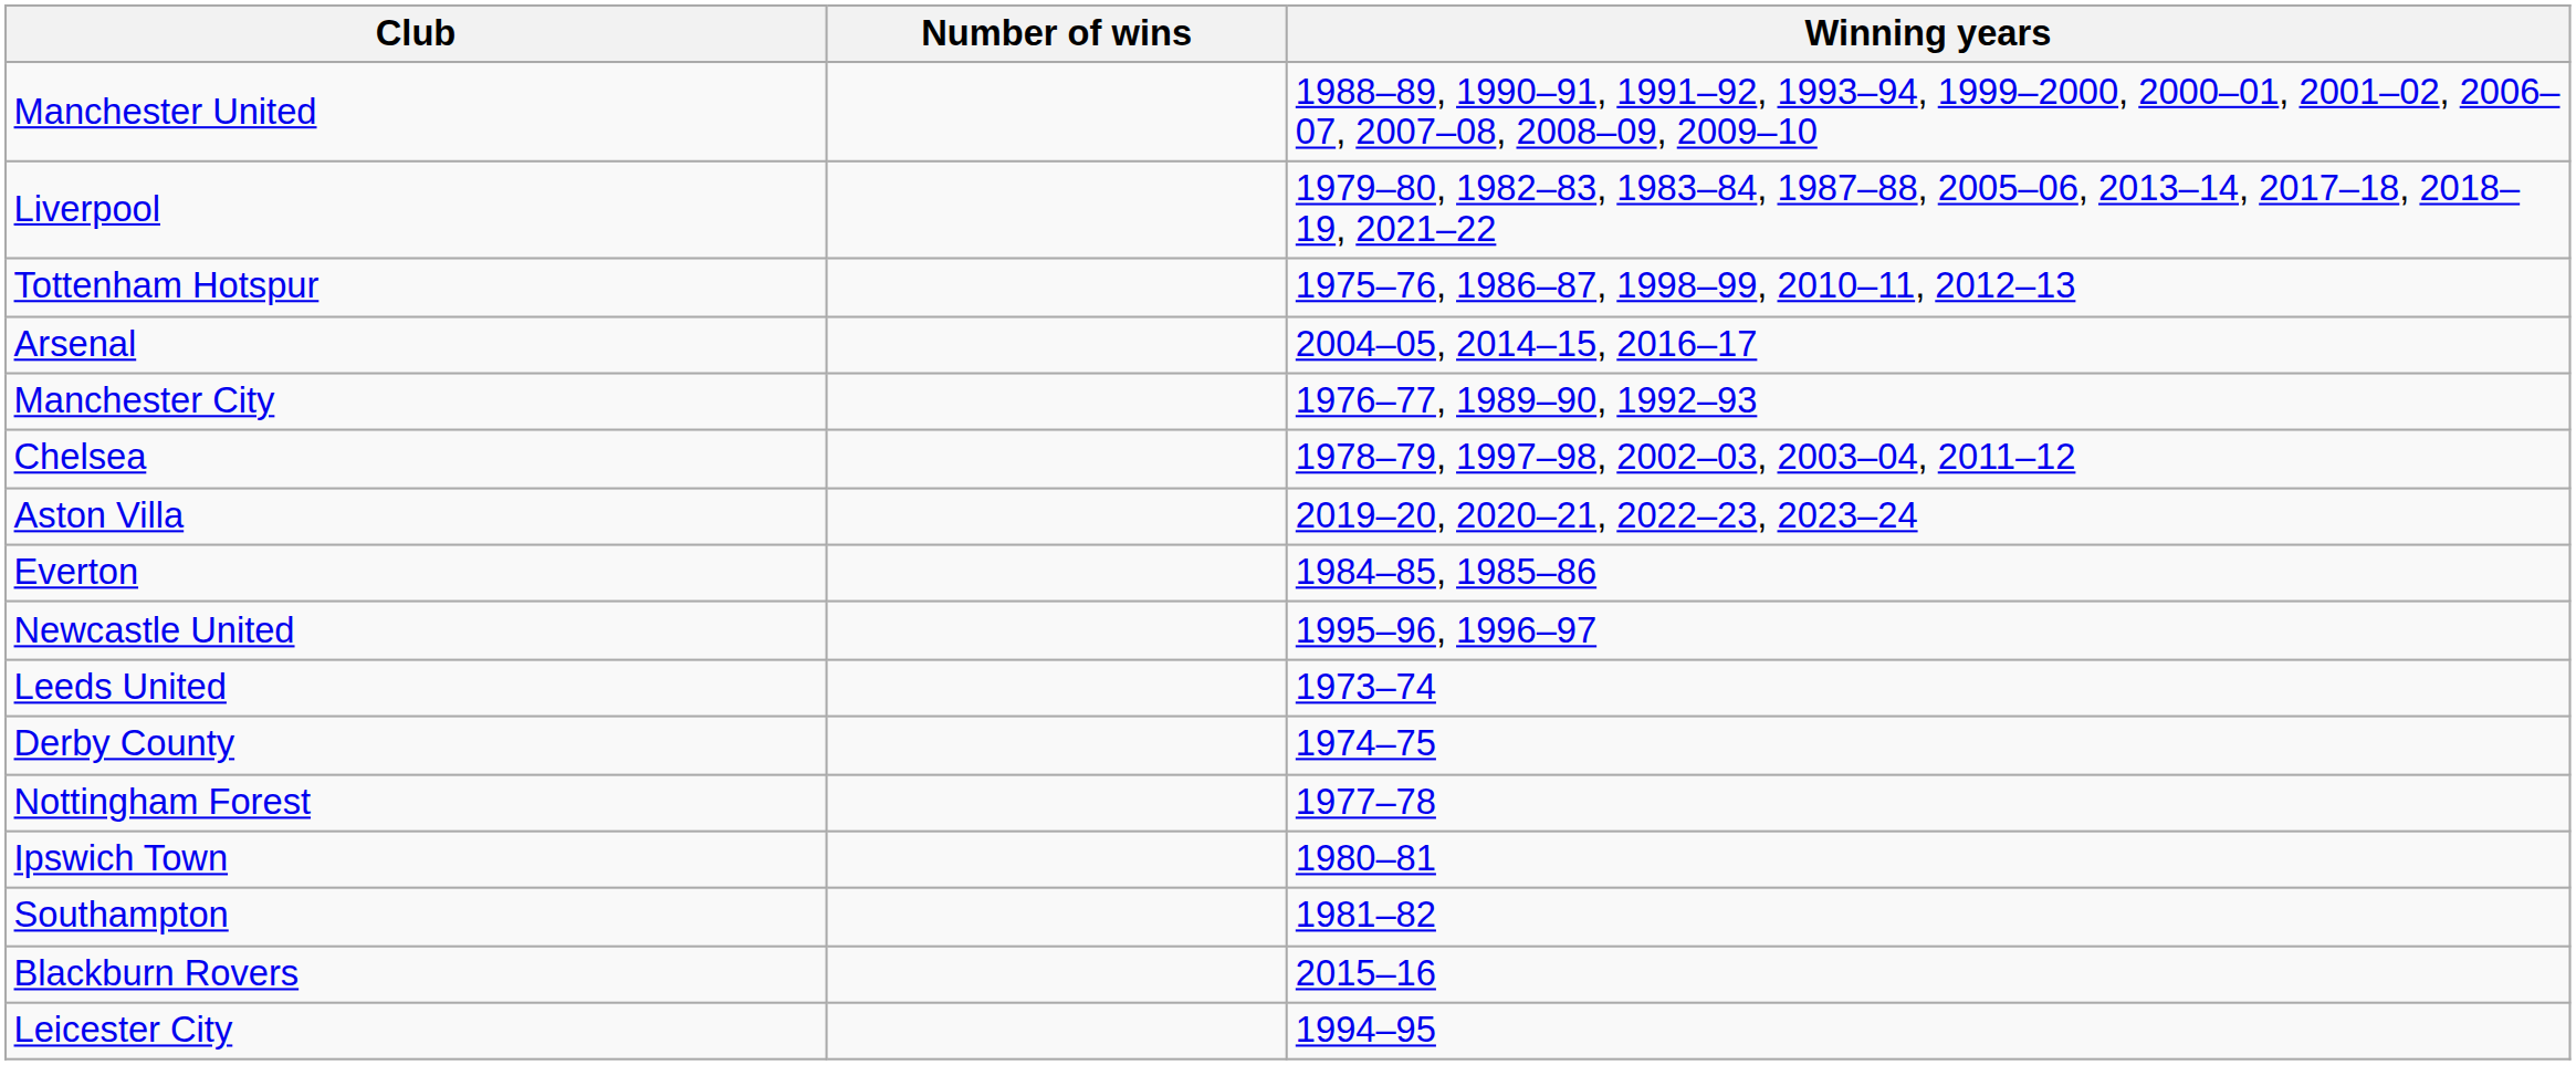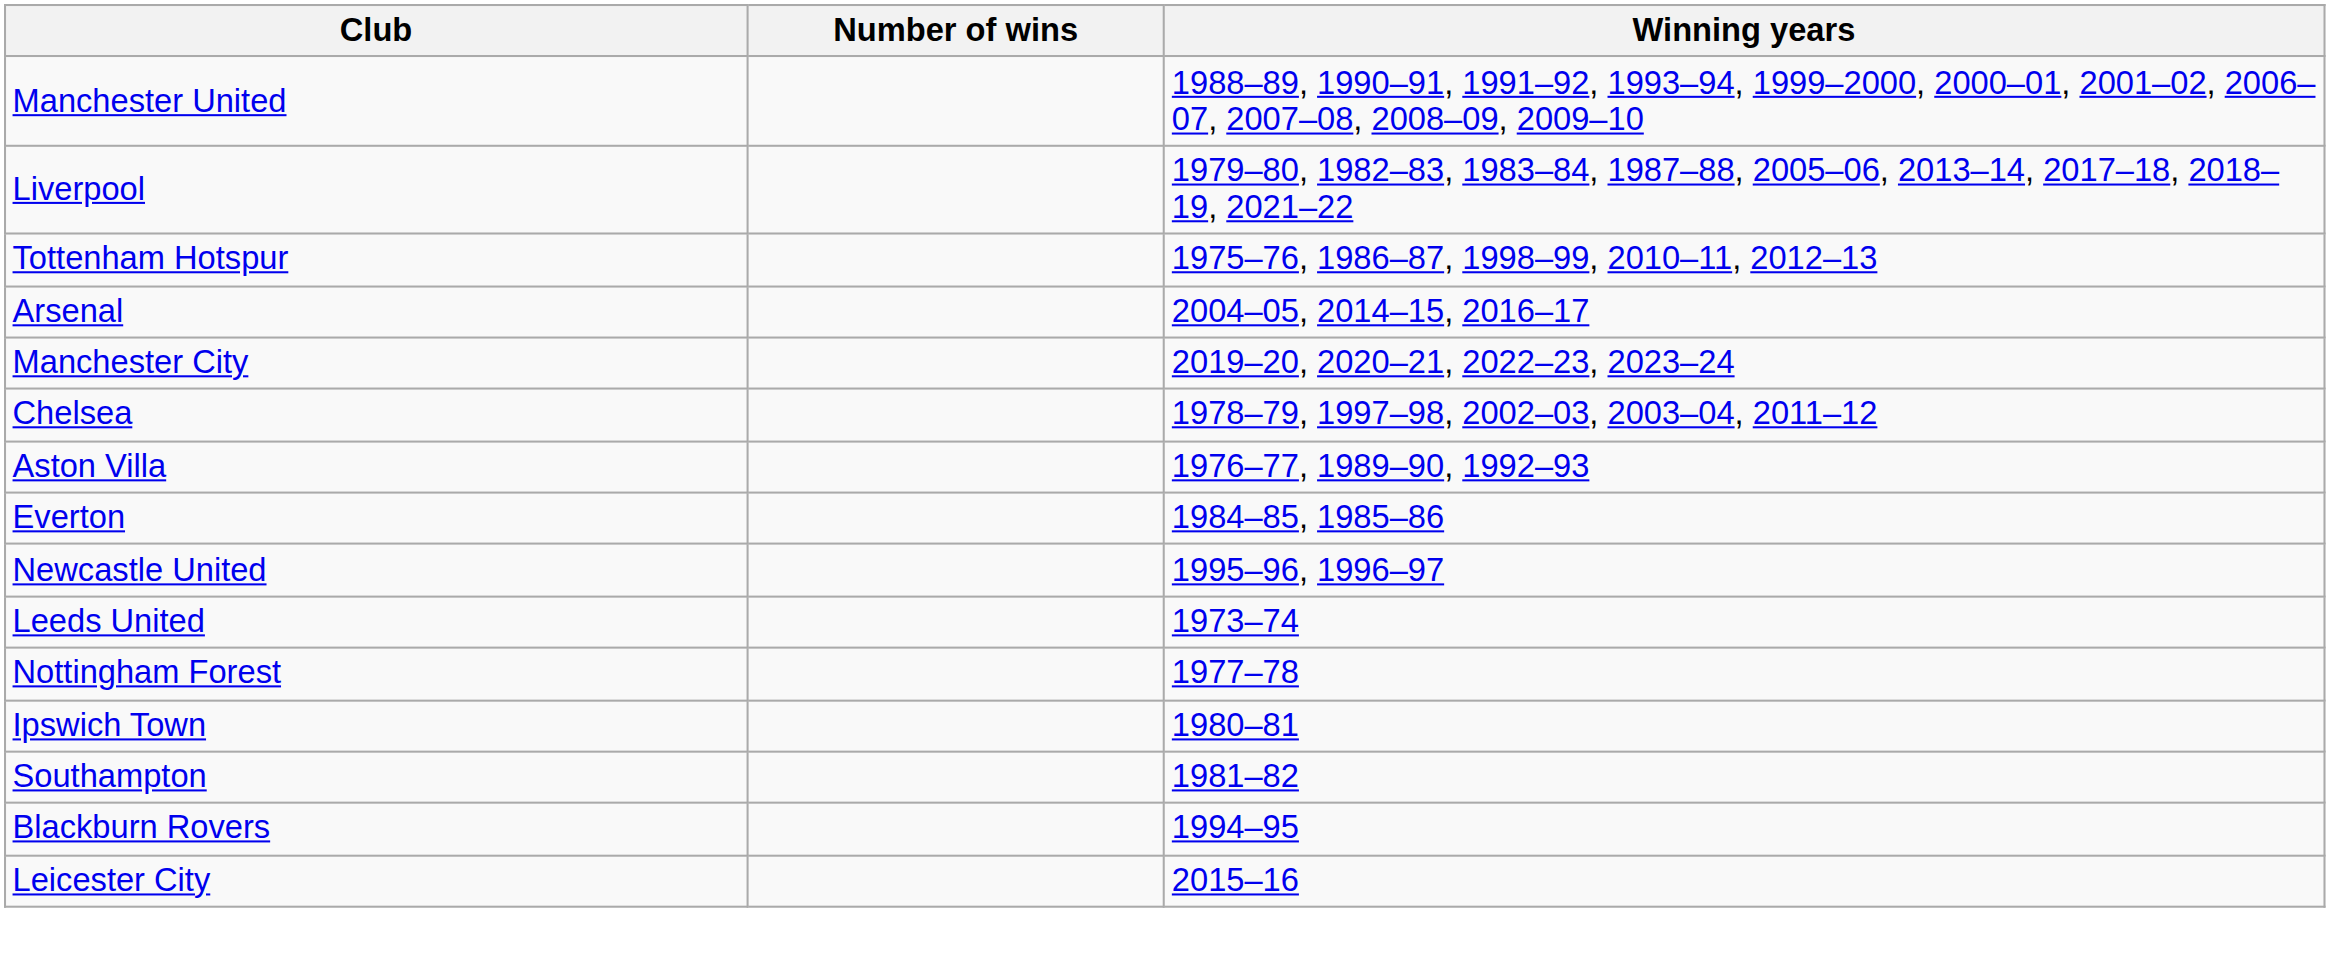 <table class="wikitable sortable" style="width:90%">
 <tr>
 <th width=32%>Club</th>
 <th Width=18%>Number of wins</th>
 <th Width=50% class="unsortable">Winning years</th>
 </tr>
 <tr>
 <td><a href='#'>Manchester United</a></td>
 <td></td>
 <td><a href='#'>1988–89</a>, <a href='#'>1990–91</a>, <a href='#'>1991–92</a>, <a href='#'>1993–94</a>, <a href='#'>1999–2000</a>, <a href='#'>2000–01</a>, <a href='#'>2001–02</a>, <a href='#'>2006–07</a>, <a href='#'>2007–08</a>, <a href='#'>2008–09</a>, <a href='#'>2009–10</a></td>
 </tr>
 <tr>
 <td><a href='#'>Liverpool</a></td>
 <td></td>
 <td><a href='#'>1979–80</a>, <a href='#'>1982–83</a>, <a href='#'>1983–84</a>, <a href='#'>1987–88</a>, <a href='#'>2005–06</a>, <a href='#'>2013–14</a>, <a href='#'>2017–18</a>, <a href='#'>2018–19</a>, <a href='#'>2021–22</a></td>
 </tr>
 <tr>
 <td><a href='#'>Tottenham Hotspur</a></td>
 <td></td>
 <td><a href='#'>1975–76</a>, <a href='#'>1986–87</a>, <a href='#'>1998–99</a>, <a href='#'>2010–11</a>, <a href='#'>2012–13</a></td>
 </tr>
 <tr>
 <td><a href='#'>Arsenal</a></td>
 <td></td>
 <td><a href='#'>2004–05</a>, <a href='#'>2014–15</a>, <a href='#'>2016–17</a></td>
 </tr>
 <tr>
 <td><a href='#'>Manchester City</a></td>
 <td></td>
-<td><a href='#'>1976–77</a>, <a href='#'>1989–90</a>, <a href='#'>1992–93</a></td>
+<td><a href='#'>2019–20</a>, <a href='#'>2020–21</a>, <a href='#'>2022–23</a>, <a href='#'>2023–24</a></td>
 </tr>
 <tr>
 <td><a href='#'>Chelsea</a></td>
 <td></td>
 <td><a href='#'>1978–79</a>, <a href='#'>1997–98</a>, <a href='#'>2002–03</a>, <a href='#'>2003–04</a>, <a href='#'>2011–12</a></td>
 </tr>
 <tr>
 <td><a href='#'>Aston Villa</a></td>
 <td></td>
-<td><a href='#'>2019–20</a>, <a href='#'>2020–21</a>, <a href='#'>2022–23</a>, <a href='#'>2023–24</a></td>
+<td><a href='#'>1976–77</a>, <a href='#'>1989–90</a>, <a href='#'>1992–93</a></td>
 </tr>
 <tr>
 <td><a href='#'>Everton</a></td>
 <td></td>
 <td><a href='#'>1984–85</a>, <a href='#'>1985–86</a></td>
 </tr>
 <tr>
 <td><a href='#'>Newcastle United</a></td>
 <td></td>
 <td><a href='#'>1995–96</a>, <a href='#'>1996–97</a></td>
 </tr>
 <tr>
 <td><a href='#'>Leeds United</a></td>
 <td></td>
 <td><a href='#'>1973–74</a></td>
-</tr>
-<tr>
-<td><a href='#'>Derby County</a></td>
-<td></td>
-<td><a href='#'>1974–75</a></td>
 </tr>
 <tr>
 <td><a href='#'>Nottingham Forest</a></td>
 <td></td>
 <td><a href='#'>1977–78</a></td>
 </tr>
 <tr>
 <td><a href='#'>Ipswich Town</a></td>
 <td></td>
 <td><a href='#'>1980–81</a></td>
 </tr>
 <tr>
 <td><a href='#'>Southampton</a></td>
 <td></td>
 <td><a href='#'>1981–82</a></td>
 </tr>
 <tr>
 <td><a href='#'>Blackburn Rovers</a></td>
 <td></td>
-<td><a href='#'>2015–16</a></td>
+<td><a href='#'>1994–95</a></td>
 </tr>
 <tr>
 <td><a href='#'>Leicester City</a></td>
 <td></td>
-<td><a href='#'>1994–95</a></td>
+<td><a href='#'>2015–16</a></td>
 </tr>
 </table>
